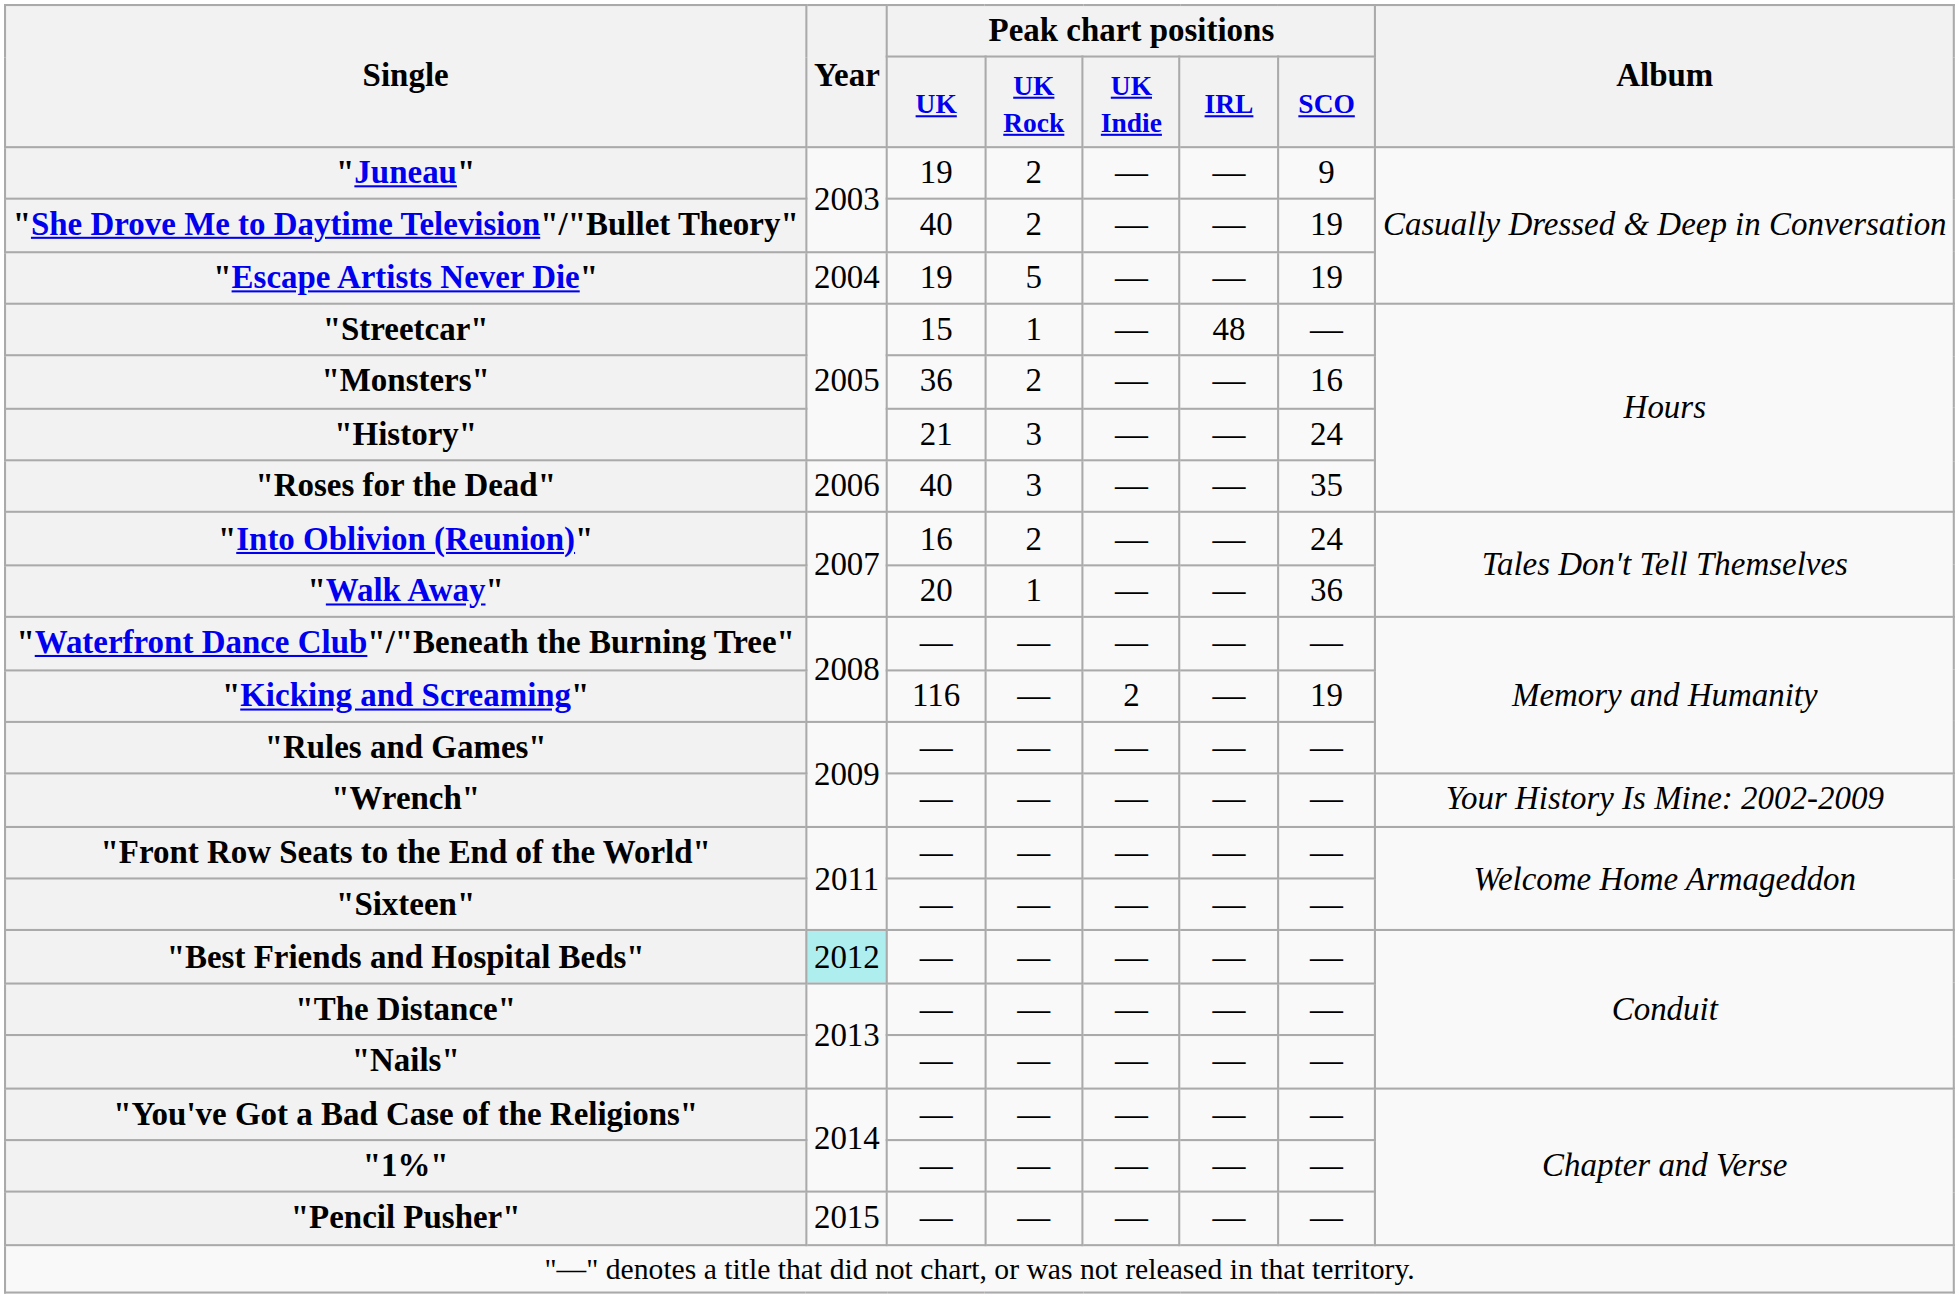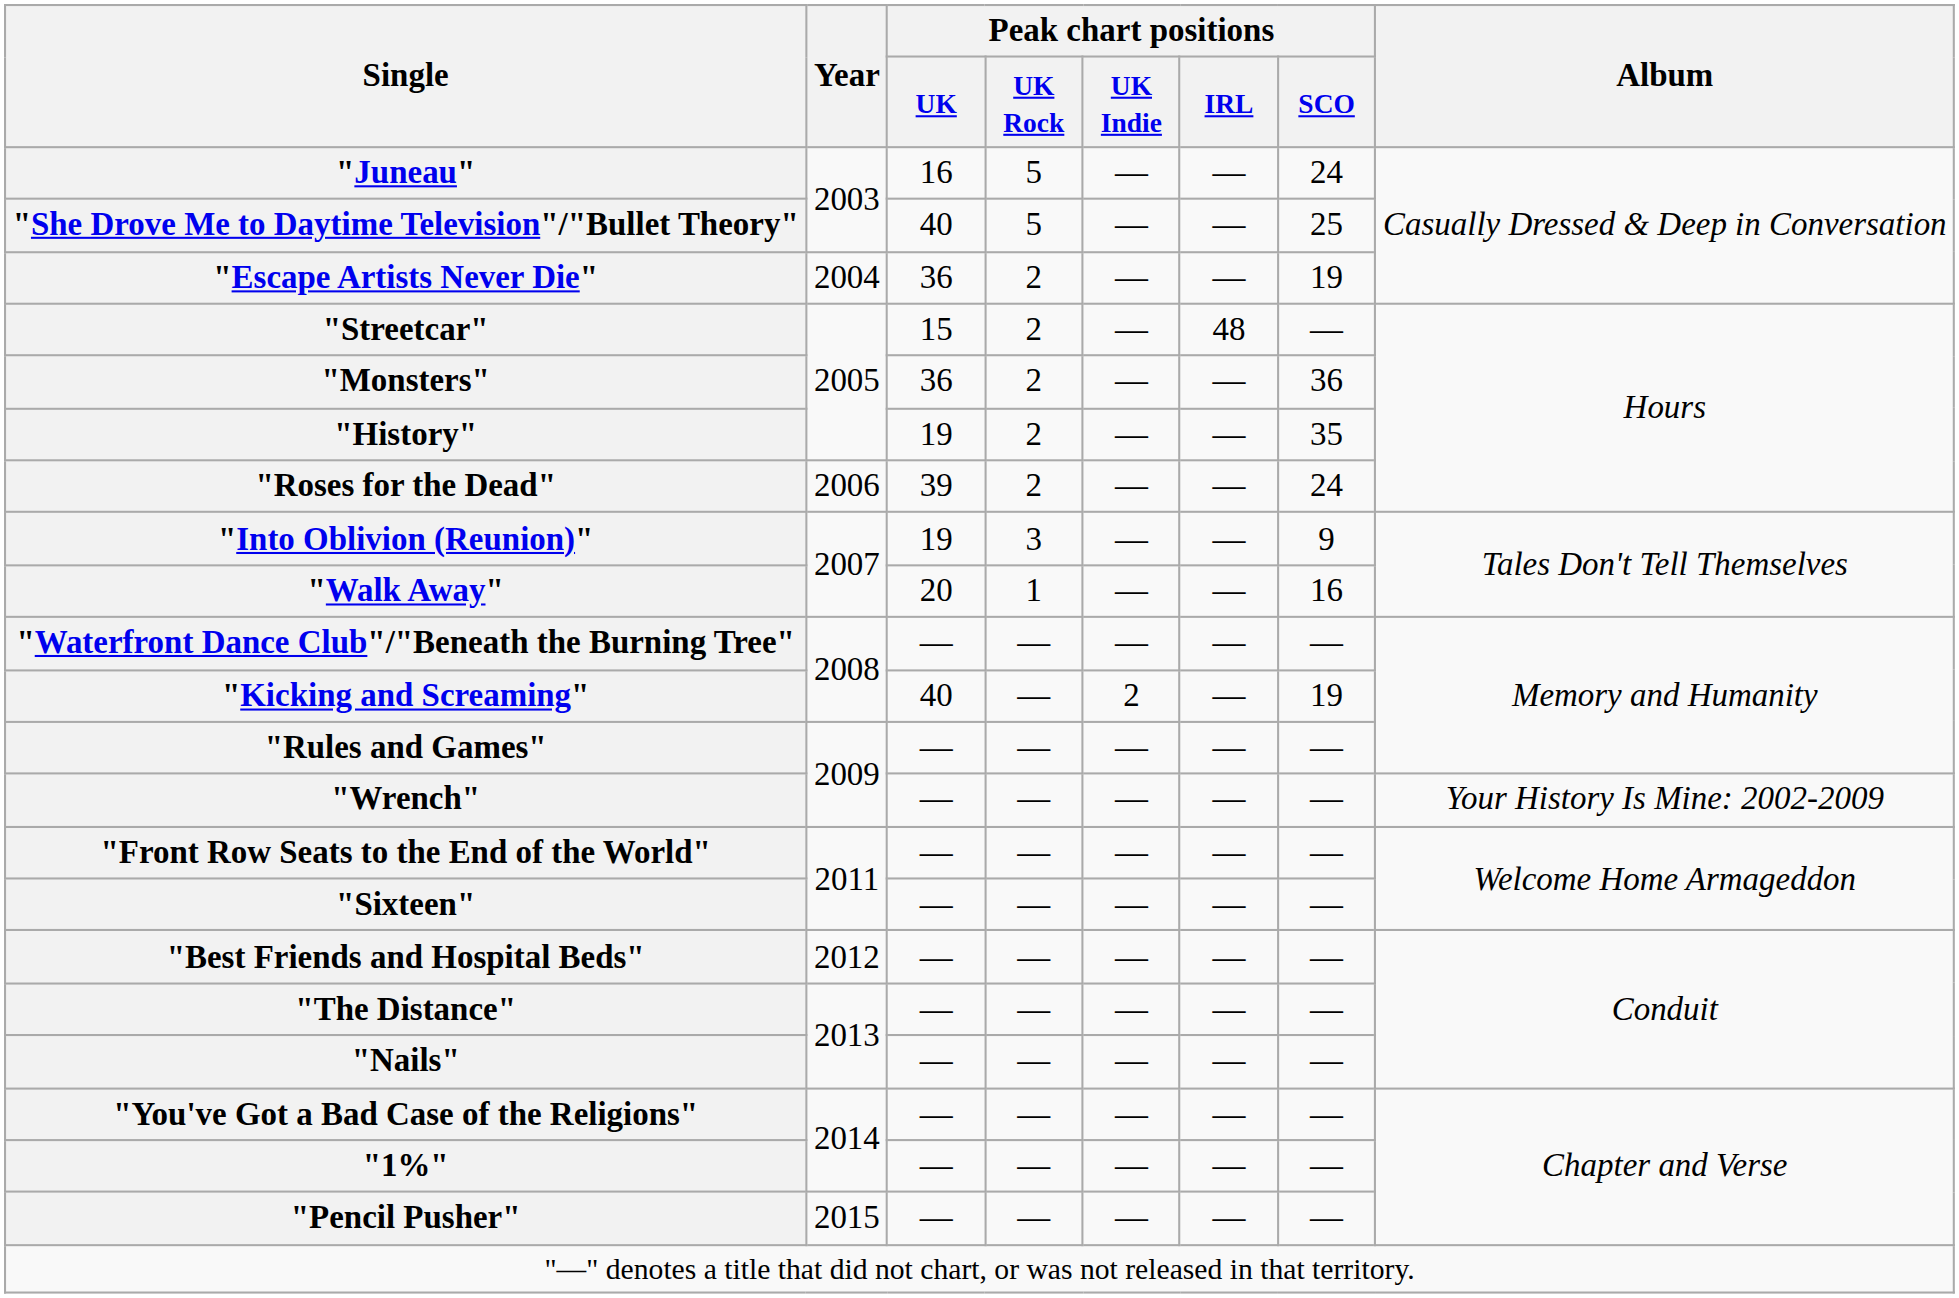 <table class="wikitable plainrowheaders" style="text-align:center;">
 <tr>
 <th scope="col" rowspan="2">Single</th>
 <th scope="col" rowspan="2">Year</th>
 <th scope="col" colspan="5">Peak chart positions</th>
 <th scope="col" rowspan="2">Album</th>
 </tr>
 <tr>
 <th width="40"><small><a href='#'>UK</a></small><br></th>
 <th width="40"><small><a href='#'>UK Rock</a></small><br></th>
 <th width="40"><small><a href='#'>UK Indie</a></small><br></th>
 <th width="40"><small><a href='#'>IRL</a></small><br></th>
 <th width="40"><small><a href='#'>SCO</a></small></th>
 </tr>
 <tr>
 <th scope="row">"<a href='#'>Juneau</a>"</th>
 <td rowspan="2">2003</td>
-<td align="center">19</td>
-<td align="center">2</td>
+<td align="center">16</td>
+<td align="center">5</td>
 <td align="center">—</td>
 <td align="center">—</td>
-<td align="center">9</td>
+<td align="center">24</td>
 <td rowspan="3"><em>Casually Dressed & Deep in Conversation</em></td>
 </tr>
 <tr>
 <th scope="row">"<a href='#'>She Drove Me to Daytime Television</a>"/"Bullet Theory"</th>
 <td align="center">40</td>
-<td align="center">2</td>
+<td align="center">5</td>
 <td align="center">—</td>
 <td align="center">—</td>
-<td align="center">19</td>
+<td align="center">25</td>
 </tr>
 <tr>
 <th scope="row">"<a href='#'>Escape Artists Never Die</a>"</th>
 <td>2004</td>
-<td align="center">19</td>
-<td align="center">5</td>
+<td align="center">36</td>
+<td align="center">2</td>
 <td align="center">—</td>
 <td align="center">—</td>
 <td align="center">19</td>
 </tr>
 <tr>
 <th scope="row">"Streetcar"</th>
 <td rowspan="3">2005</td>
 <td align="center">15</td>
-<td align="center">1</td>
+<td align="center">2</td>
 <td align="center">—</td>
 <td align="center">48</td>
 <td align="center">—</td>
 <td rowspan="4"><em>Hours</em></td>
 </tr>
 <tr>
 <th scope="row">"Monsters"</th>
 <td align="center">36</td>
 <td align="center">2</td>
 <td align="center">—</td>
 <td align="center">—</td>
-<td align="center">16</td>
+<td align="center">36</td>
 </tr>
 <tr>
 <th scope="row">"History"</th>
-<td align="center">21</td>
-<td align="center">3</td>
+<td align="center">19</td>
+<td align="center">2</td>
+<td align="center">—</td>
+<td align="center">—</td>
+<td align="center">35</td>
+</tr>
+<tr>
+<th scope="row">"Roses for the Dead"</th>
+<td>2006</td>
+<td align="center">39</td>
+<td align="center">2</td>
 <td align="center">—</td>
 <td align="center">—</td>
 <td align="center">24</td>
 </tr>
 <tr>
-<th scope="row">"Roses for the Dead"</th>
-<td>2006</td>
-<td align="center">40</td>
+<th scope="row">"<a href='#'>Into Oblivion (Reunion)</a>"</th>
+<td rowspan="2">2007</td>
+<td align="center">19</td>
 <td align="center">3</td>
 <td align="center">—</td>
 <td align="center">—</td>
-<td align="center">35</td>
-</tr>
-<tr>
-<th scope="row">"<a href='#'>Into Oblivion (Reunion)</a>"</th>
-<td rowspan="2">2007</td>
-<td align="center">16</td>
-<td align="center">2</td>
-<td align="center">—</td>
-<td align="center">—</td>
-<td align="center">24</td>
+<td align="center">9</td>
 <td rowspan="2"><em>Tales Don't Tell Themselves</em></td>
 </tr>
 <tr>
 <th scope="row">"<a href='#'>Walk Away</a>"</th>
 <td align="center">20</td>
 <td align="center">1</td>
 <td align="center">—</td>
 <td align="center">—</td>
-<td align="center">36</td>
+<td align="center">16</td>
 </tr>
 <tr>
 <th scope="row">"<a href='#'>Waterfront Dance Club</a>"/"Beneath the Burning Tree"</th>
 <td rowspan="2">2008</td>
 <td align="center">—</td>
 <td align="center">—</td>
 <td align="center">—</td>
 <td align="center">—</td>
 <td align="center">—</td>
 <td rowspan="3"><em>Memory and Humanity</em></td>
 </tr>
 <tr>
 <th scope="row">"<a href='#'>Kicking and Screaming</a>"</th>
-<td align="center">116</td>
+<td align="center">40</td>
 <td align="center">—</td>
 <td align="center">2</td>
 <td align="center">—</td>
 <td align="center">19</td>
 </tr>
 <tr>
 <th scope="row">"Rules and Games"</th>
 <td rowspan="2">2009</td>
 <td align="center">—</td>
 <td align="center">—</td>
 <td align="center">—</td>
 <td align="center">—</td>
 <td align="center">—</td>
 </tr>
 <tr>
 <th scope="row">"Wrench"</th>
 <td align="center">—</td>
 <td align="center">—</td>
 <td align="center">—</td>
 <td align="center">—</td>
 <td align="center">—</td>
 <td rowspan="1"><em>Your History Is Mine: 2002-2009</em></td>
 </tr>
 <tr>
 <th scope="row">"Front Row Seats to the End of the World"</th>
 <td rowspan="2">2011</td>
 <td align="center">—</td>
 <td align="center">—</td>
 <td align="center">—</td>
 <td align="center">—</td>
 <td align="center">—</td>
 <td rowspan="2"><em>Welcome Home Armageddon</em></td>
 </tr>
 <tr>
 <th scope="row">"Sixteen"</th>
 <td align="center">—</td>
 <td align="center">—</td>
 <td align="center">—</td>
 <td align="center">—</td>
 <td align="center">—</td>
 </tr>
 <tr>
 <th scope="row">"Best Friends and Hospital Beds"</th>
-<td style="background: paleturquoise;">2012</td>
+<td>2012</td>
 <td align="center">—</td>
 <td align="center">—</td>
 <td align="center">—</td>
 <td align="center">—</td>
 <td align="center">—</td>
 <td rowspan="3"><em>Conduit</em></td>
 </tr>
 <tr>
 <th scope="row">"The Distance"</th>
 <td rowspan="2">2013</td>
 <td align="center">—</td>
 <td align="center">—</td>
 <td align="center">—</td>
 <td align="center">—</td>
 <td align="center">—</td>
 </tr>
 <tr>
 <th scope="row">"Nails"</th>
 <td align="center">—</td>
 <td align="center">—</td>
 <td align="center">—</td>
 <td align="center">—</td>
 <td align="center">—</td>
 </tr>
 <tr>
 <th scope="row">"You've Got a Bad Case of the Religions"</th>
 <td rowspan="2">2014</td>
 <td align="center">—</td>
 <td align="center">—</td>
 <td align="center">—</td>
 <td align="center">—</td>
 <td align="center">—</td>
 <td rowspan="3"><em>Chapter and Verse</em></td>
 </tr>
 <tr>
 <th scope="row">"1%"</th>
 <td align="center">—</td>
 <td align="center">—</td>
 <td align="center">—</td>
 <td align="center">—</td>
 <td align="center">—</td>
 </tr>
 <tr>
 <th scope="row">"Pencil Pusher"</th>
 <td>2015</td>
 <td align="center">—</td>
 <td align="center">—</td>
 <td align="center">—</td>
 <td align="center">—</td>
 <td align="center">—</td>
 </tr>
 <tr>
 <td colspan="8" align="center" style="font-size:90%">"—" denotes a title that did not chart, or was not released in that territory.</td>
 </tr>
 </table>
